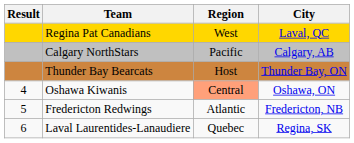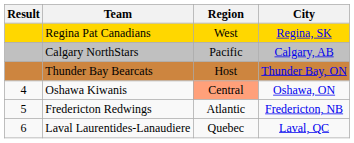 <table class="wikitable" style="text-align: center;">
 <tr>
 <th width=20>Result</th>
 <th>Team</th>
 <th width=80>Region</th>
 <th>City</th>
 </tr>
 <tr align="center" bgcolor=gold>
 <td></td>
 <td align="left">Regina Pat Canadians</td>
 <td>West</td>
-<td><a href='#'>Laval, QC</a></td>
+<td><a href='#'>Regina, SK</a></td>
 </tr>
 <tr align="center" bgcolor=silver>
 <td></td>
 <td align="left">Calgary NorthStars</td>
 <td>Pacific</td>
 <td><a href='#'>Calgary, AB</a></td>
 </tr>
 <tr align="center" bgcolor=Peru>
 <td></td>
 <td align="left">Thunder Bay Bearcats</td>
 <td>Host</td>
 <td><a href='#'>Thunder Bay, ON</a></td>
 </tr>
 <tr>
 <td>4</td>
 <td align="left">Oshawa Kiwanis</td>
 <td style="background: lightsalmon;">Central</td>
 <td><a href='#'>Oshawa, ON</a></td>
 </tr>
 <tr>
 <td>5</td>
 <td align="left">Fredericton Redwings</td>
 <td>Atlantic</td>
 <td><a href='#'>Fredericton, NB</a></td>
 </tr>
 <tr>
 <td>6</td>
 <td align="left">Laval Laurentides-Lanaudiere</td>
 <td>Quebec</td>
-<td><a href='#'>Regina, SK</a></td>
+<td><a href='#'>Laval, QC</a></td>
 </tr>
 </table>
